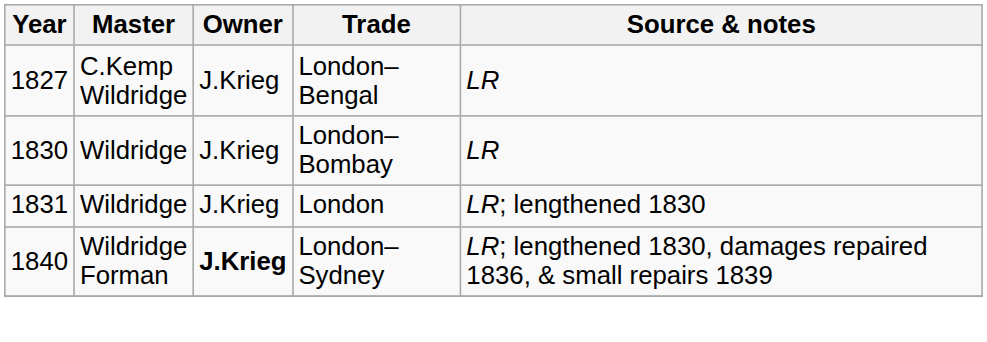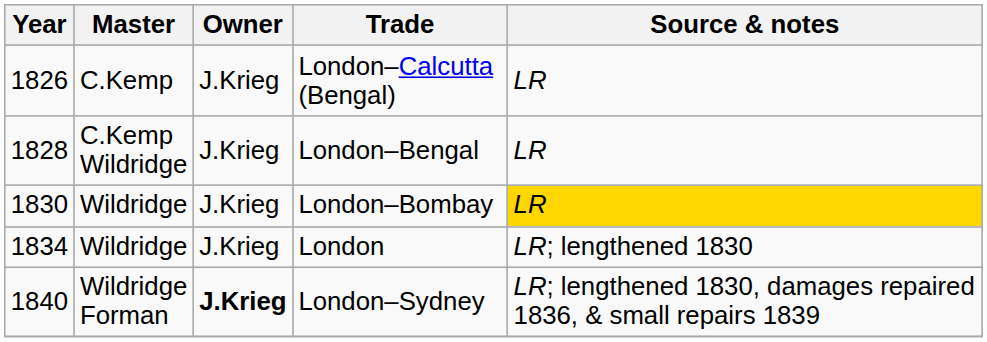 <table class=" wikitable">
 <tr>
 <th>Year</th>
 <th>Master</th>
 <th>Owner</th>
 <th>Trade</th>
 <th>Source & notes</th>
 </tr>
 <tr>
-<td>1827</td>
+<td>1826</td>
+<td>C.Kemp</td>
+<td>J.Krieg</td>
+<td>London–<a href='#'>Calcutta</a> (Bengal)</td>
+<td><em>LR</em></td>
+</tr>
+<tr>
+<td>1828</td>
 <td>C.Kemp<br>Wildridge</td>
 <td>J.Krieg</td>
 <td>London–Bengal</td>
 <td><em>LR</em></td>
 </tr>
 <tr>
 <td>1830</td>
 <td>Wildridge</td>
 <td>J.Krieg</td>
 <td>London–Bombay</td>
-<td><em>LR</em></td>
+<td style="background: gold;"><em>LR</em></td>
 </tr>
 <tr>
-<td>1831</td>
+<td>1834</td>
 <td>Wildridge</td>
 <td>J.Krieg</td>
 <td>London</td>
 <td><em>LR</em>; lengthened 1830</td>
 </tr>
 <tr>
 <td>1840</td>
 <td>Wildridge<br>Forman</td>
 <td><strong>J.Krieg</strong></td>
 <td>London–Sydney</td>
 <td><em>LR</em>; lengthened 1830, damages repaired 1836, & small repairs 1839</td>
 </tr>
 <tr>
 </tr>
 </table>
